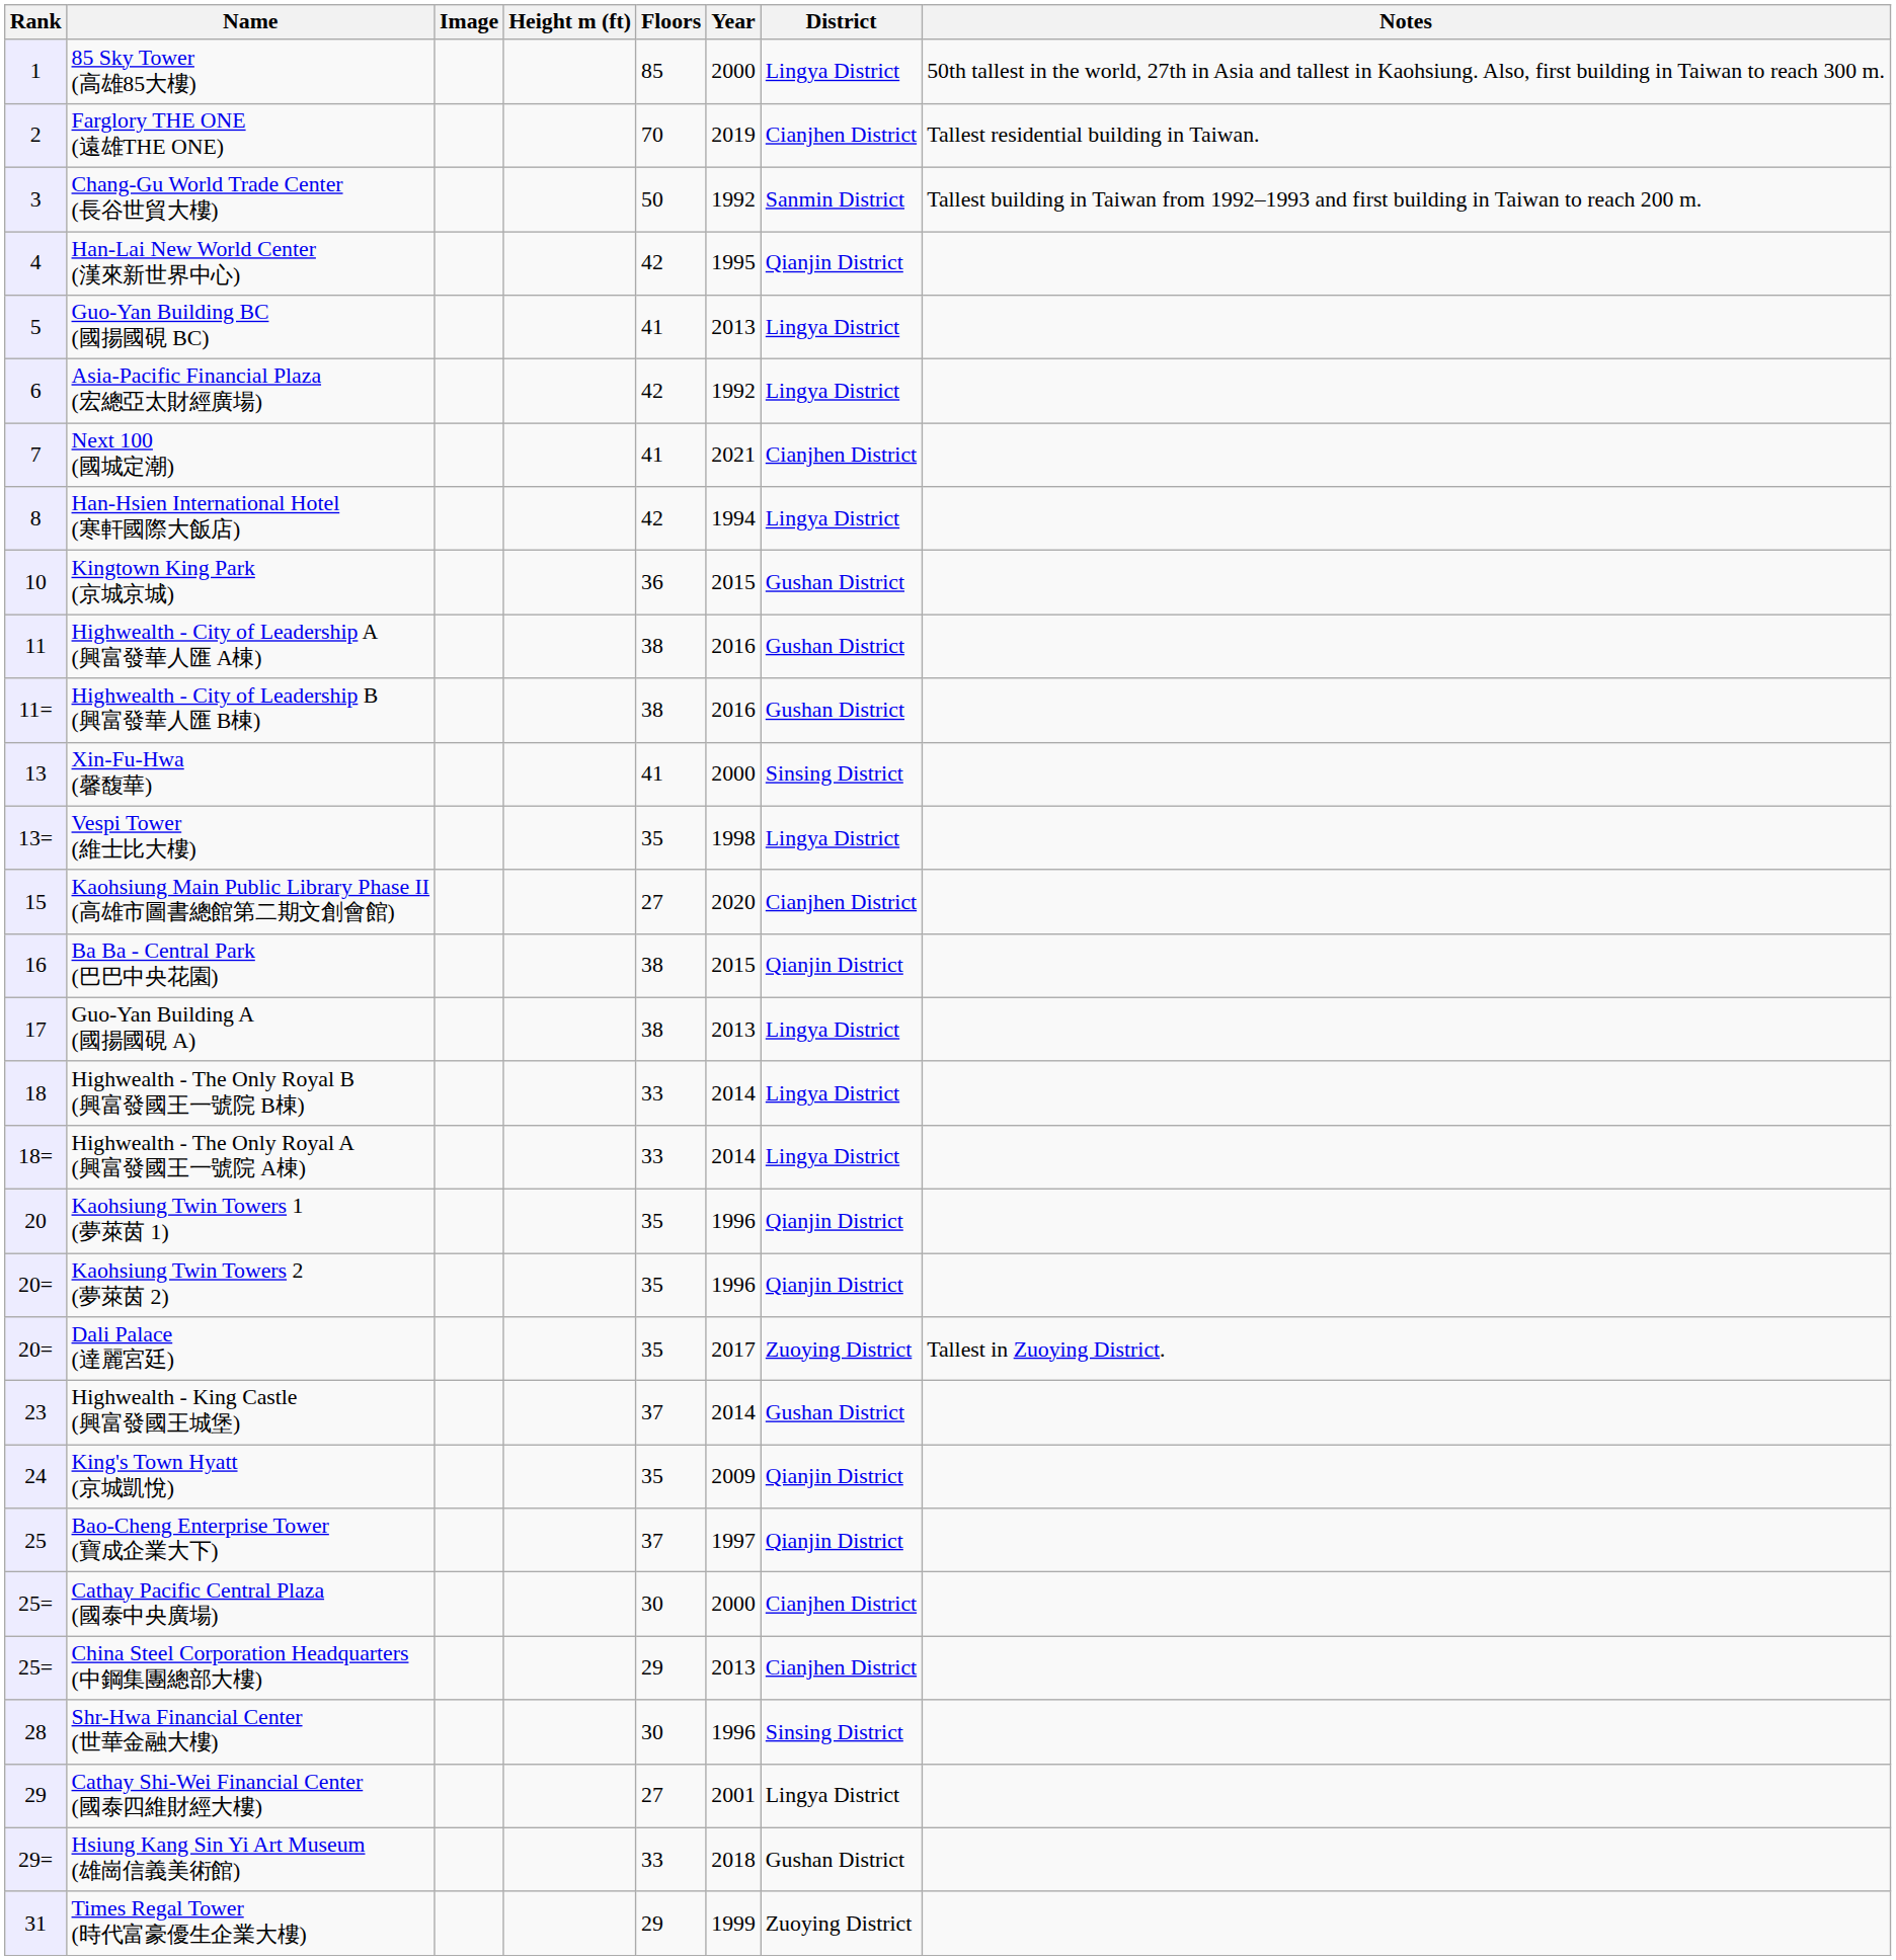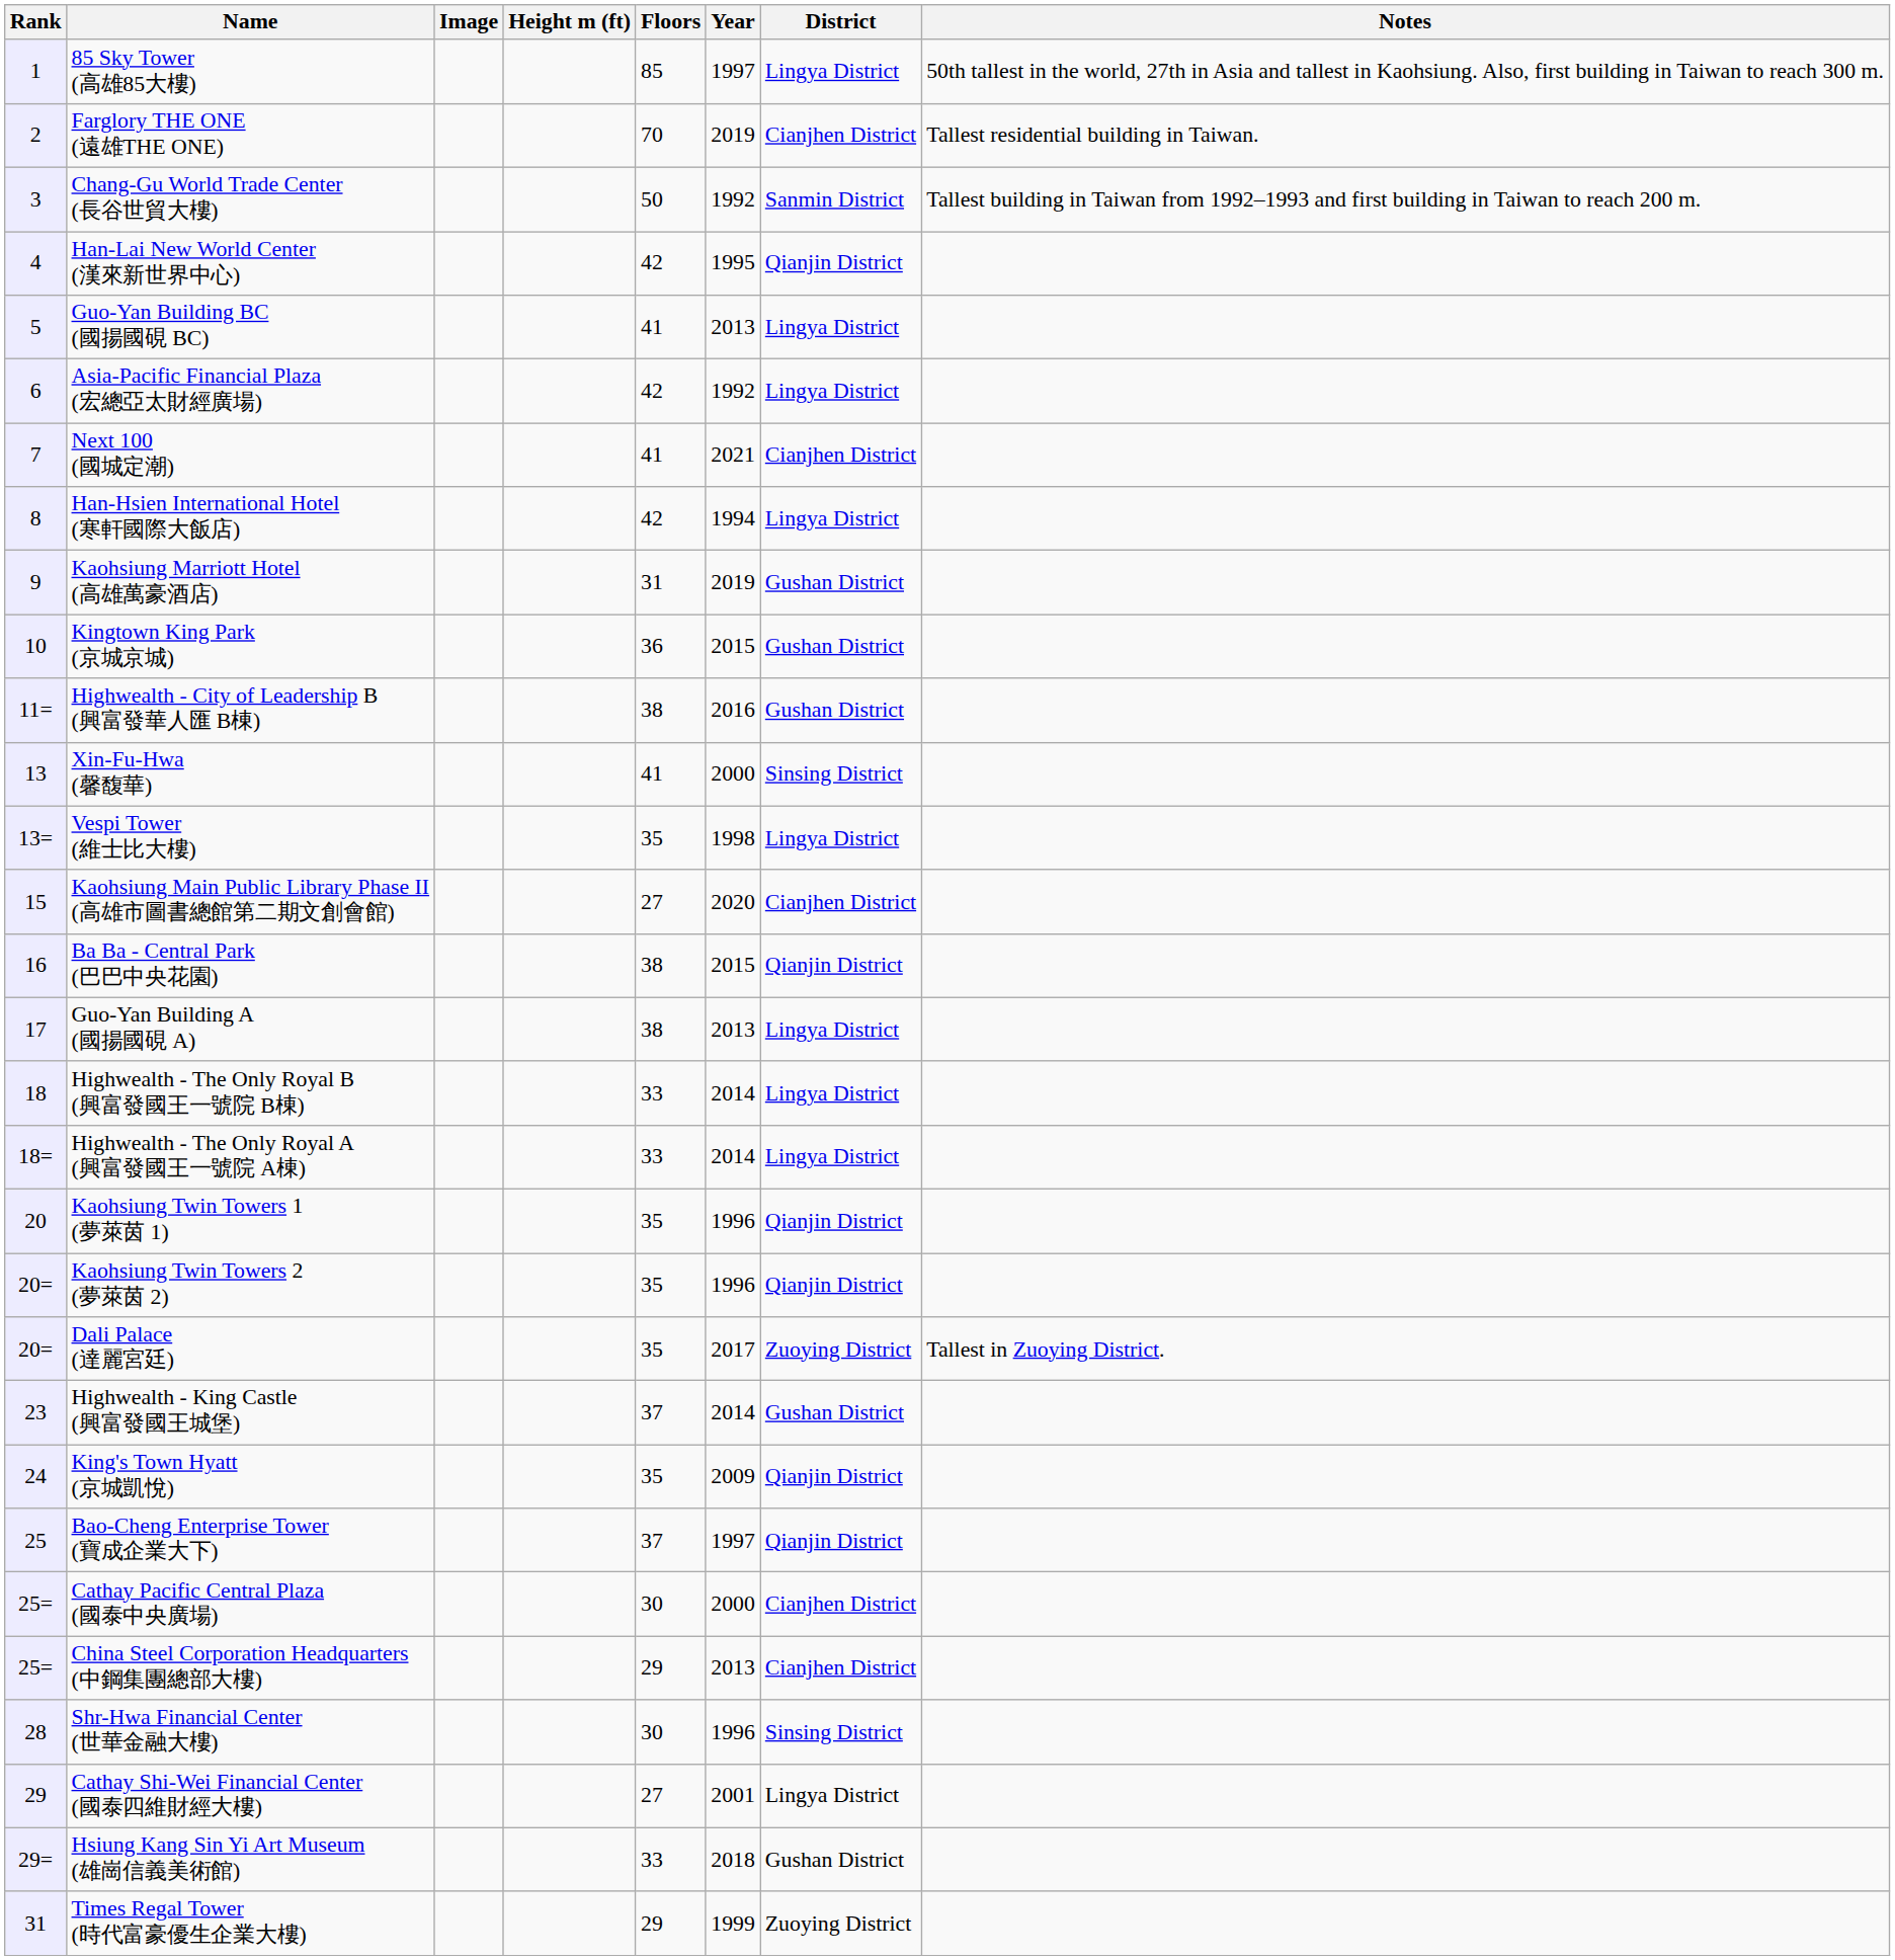 <table class="wikitable sortable">
 <tr>
 <th>Rank</th>
 <th>Name</th>
 <th>Image</th>
 <th>Height m (ft)</th>
 <th>Floors</th>
 <th>Year</th>
 <th>District</th>
 <th>Notes</th>
 </tr>
 <tr>
 <td style="text-align:center; background:#edecff;">1</td>
 <td><a href='#'>85 Sky Tower</a> <br>(高雄85大樓)</td>
 <td></td>
 <td></td>
 <td>85</td>
-<td>2000</td>
+<td>1997</td>
 <td><a href='#'>Lingya District</a></td>
 <td>50th tallest in the world, 27th in Asia and tallest in Kaohsiung. Also, first building in Taiwan to reach 300 m.</td>
 </tr>
 <tr>
 <td style="text-align:center; background:#edecff;">2</td>
 <td><a href='#'>Farglory THE ONE</a> <br>(遠雄THE ONE)</td>
 <td></td>
 <td></td>
 <td>70</td>
 <td>2019</td>
 <td><a href='#'>Cianjhen District</a></td>
 <td>Tallest residential building in Taiwan.</td>
 </tr>
 <tr>
 <td style="text-align:center; background:#edecff;">3</td>
 <td><a href='#'>Chang-Gu World Trade Center</a> <br>(長谷世貿大樓)</td>
 <td></td>
 <td></td>
 <td>50</td>
 <td>1992</td>
 <td><a href='#'>Sanmin District</a></td>
 <td>Tallest building in Taiwan from 1992–1993 and first building in Taiwan to reach 200 m.</td>
 </tr>
 <tr>
 <td style="text-align:center; background:#edecff;">4</td>
 <td><a href='#'>Han-Lai New World Center</a> <br>(漢來新世界中心)</td>
 <td></td>
 <td></td>
 <td>42</td>
 <td>1995</td>
 <td><a href='#'>Qianjin District</a></td>
 <td></td>
 </tr>
 <tr>
 <td style="text-align:center; background:#edecff;">5</td>
 <td><a href='#'>Guo-Yan Building BC</a> <br>(國揚國硯 BC)</td>
 <td></td>
 <td></td>
 <td>41</td>
 <td>2013</td>
 <td><a href='#'>Lingya District</a></td>
 <td></td>
 </tr>
 <tr>
 <td style="text-align:center; background:#edecff;">6</td>
 <td><a href='#'>Asia-Pacific Financial Plaza</a> <br>(宏總亞太財經廣場)</td>
 <td></td>
 <td></td>
 <td>42</td>
 <td>1992</td>
 <td><a href='#'>Lingya District</a></td>
 <td></td>
 </tr>
 <tr>
 <td style="text-align:center; background:#edecff;">7</td>
 <td><a href='#'>Next 100</a> <br>(國城定潮)</td>
 <td></td>
 <td></td>
 <td>41</td>
 <td>2021</td>
 <td><a href='#'>Cianjhen District</a></td>
 <td></td>
 </tr>
 <tr>
 <td style="text-align:center; background:#edecff;">8</td>
 <td><a href='#'>Han-Hsien International Hotel</a><br>(寒軒國際大飯店)</td>
 <td></td>
 <td></td>
 <td>42</td>
 <td>1994</td>
 <td><a href='#'>Lingya District</a></td>
 <td></td>
 </tr>
 <tr>
+<td style="text-align:center; background:#edecff;">9</td>
+<td><a href='#'>Kaohsiung Marriott Hotel</a> <br>(高雄萬豪酒店)</td>
+<td></td>
+<td></td>
+<td>31</td>
+<td>2019</td>
+<td><a href='#'>Gushan District</a></td>
+<td></td>
+</tr>
+<tr>
 <td style="text-align:center; background:#edecff;">10</td>
 <td><a href='#'>Kingtown King Park</a><br>(京城京城)</td>
 <td></td>
 <td></td>
 <td>36</td>
 <td>2015</td>
-<td><a href='#'>Gushan District</a></td>
-<td></td>
-</tr>
-<tr>
-<td style="text-align:center; background:#edecff;">11</td>
-<td><a href='#'>Highwealth - City of Leadership</a> A<br>(興富發華人匯 A棟)</td>
-<td></td>
-<td></td>
-<td>38</td>
-<td>2016</td>
 <td><a href='#'>Gushan District</a></td>
 <td></td>
 </tr>
 <tr>
 <td style="text-align:center; background:#edecff;">11=</td>
 <td><a href='#'>Highwealth - City of Leadership</a> B<br>(興富發華人匯 B棟)</td>
 <td></td>
 <td></td>
 <td>38</td>
 <td>2016</td>
 <td><a href='#'>Gushan District</a></td>
 <td></td>
 </tr>
 <tr>
 <td style="text-align:center; background:#edecff;">13</td>
 <td><a href='#'>Xin-Fu-Hwa</a> <br>(馨馥華)</td>
 <td></td>
 <td></td>
 <td>41</td>
 <td>2000</td>
 <td><a href='#'>Sinsing District</a></td>
 <td></td>
 </tr>
 <tr>
 <td style="text-align:center; background:#edecff;">13=</td>
 <td><a href='#'>Vespi Tower</a> <br>(維士比大樓)</td>
 <td></td>
 <td></td>
 <td>35</td>
 <td>1998</td>
 <td><a href='#'>Lingya District</a></td>
 <td></td>
 </tr>
 <tr>
 <td style="text-align:center; background:#edecff;">15</td>
 <td><a href='#'>Kaohsiung Main Public Library Phase II</a> <br>(高雄市圖書總館第二期文創會館)</td>
 <td></td>
 <td></td>
 <td>27</td>
 <td>2020</td>
 <td><a href='#'>Cianjhen District</a></td>
 <td></td>
 </tr>
 <tr>
 <td style="text-align:center; background:#edecff;">16</td>
 <td><a href='#'>Ba Ba - Central Park</a> <br>(巴巴中央花園)</td>
 <td></td>
 <td></td>
 <td>38</td>
 <td>2015</td>
 <td><a href='#'>Qianjin District</a></td>
 <td></td>
 </tr>
 <tr>
 <td style="text-align:center; background:#edecff;">17</td>
 <td>Guo-Yan Building A <br>(國揚國硯 A)</td>
 <td></td>
 <td></td>
 <td>38</td>
 <td>2013</td>
 <td><a href='#'>Lingya District</a></td>
 <td></td>
 </tr>
 <tr>
 <td style="text-align:center; background:#edecff;">18</td>
 <td>Highwealth - The Only Royal B <br>(興富發國王一號院 B棟)</td>
 <td></td>
 <td></td>
 <td>33</td>
 <td>2014</td>
 <td><a href='#'>Lingya District</a></td>
 <td></td>
 </tr>
 <tr>
 <td style="text-align:center; background:#edecff;">18=</td>
 <td>Highwealth - The Only Royal A <br>(興富發國王一號院 A棟)</td>
 <td></td>
 <td></td>
 <td>33</td>
 <td>2014</td>
 <td><a href='#'>Lingya District</a></td>
 <td></td>
 </tr>
 <tr>
 <td style="text-align:center; background:#edecff;">20</td>
 <td><a href='#'>Kaohsiung Twin Towers</a> 1 <br>(夢萊茵 1)</td>
 <td></td>
 <td></td>
 <td>35</td>
 <td>1996</td>
 <td><a href='#'>Qianjin District</a></td>
 <td></td>
 </tr>
 <tr>
 <td style="text-align:center; background:#edecff;">20=</td>
 <td><a href='#'>Kaohsiung Twin Towers</a> 2 <br>(夢萊茵 2)</td>
 <td></td>
 <td></td>
 <td>35</td>
 <td>1996</td>
 <td><a href='#'>Qianjin District</a></td>
 <td></td>
 </tr>
 <tr>
 <td style="text-align:center; background:#edecff;">20=</td>
 <td><a href='#'>Dali Palace</a> <br>(達麗宮廷)</td>
 <td></td>
 <td></td>
 <td>35</td>
 <td>2017</td>
 <td><a href='#'>Zuoying District</a></td>
 <td>Tallest in <a href='#'>Zuoying District</a>.</td>
 </tr>
 <tr>
 <td style="text-align:center; background:#edecff;">23</td>
 <td>Highwealth - King Castle <br>(興富發國王城堡)</td>
 <td></td>
 <td></td>
 <td>37</td>
 <td>2014</td>
 <td><a href='#'>Gushan District</a></td>
 <td></td>
 </tr>
 <tr>
 <td style="text-align:center; background:#edecff;">24</td>
 <td><a href='#'>King's Town Hyatt</a> <br>(京城凱悅)</td>
 <td></td>
 <td></td>
 <td>35</td>
 <td>2009</td>
 <td><a href='#'>Qianjin District</a></td>
 <td></td>
 </tr>
 <tr>
 <td style="text-align:center; background:#edecff;">25</td>
 <td><a href='#'>Bao-Cheng Enterprise Tower</a> <br>(寶成企業大下)</td>
 <td></td>
 <td></td>
 <td>37</td>
 <td>1997</td>
 <td><a href='#'>Qianjin District</a></td>
 <td></td>
 </tr>
 <tr>
 <td style="text-align:center; background:#edecff;">25=</td>
 <td><a href='#'>Cathay Pacific Central Plaza</a> <br>(國泰中央廣場)</td>
 <td></td>
 <td></td>
 <td>30</td>
 <td>2000</td>
 <td><a href='#'>Cianjhen District</a></td>
 <td></td>
 </tr>
 <tr>
 <td style="text-align:center; background:#edecff;">25=</td>
 <td><a href='#'>China Steel Corporation Headquarters</a><br>(中鋼集團總部大樓)</td>
 <td></td>
 <td></td>
 <td>29</td>
 <td>2013</td>
 <td><a href='#'>Cianjhen District</a></td>
 <td></td>
 </tr>
 <tr>
 <td style="text-align:center; background:#edecff;">28</td>
 <td><a href='#'>Shr-Hwa Financial Center</a> <br>(世華金融大樓)</td>
 <td></td>
 <td></td>
 <td>30</td>
 <td>1996</td>
 <td><a href='#'>Sinsing District</a></td>
 <td></td>
 </tr>
 <tr>
 <td style="text-align:center; background:#edecff;">29</td>
 <td><a href='#'>Cathay Shi-Wei Financial Center</a> <br>(國泰四維財經大樓)</td>
 <td></td>
 <td></td>
 <td>27</td>
 <td>2001</td>
 <td>Lingya District</td>
 <td></td>
 </tr>
 <tr>
 <td style="text-align:center; background:#edecff;">29=</td>
 <td><a href='#'>Hsiung Kang Sin Yi Art Museum</a> <br>(雄崗信義美術館)</td>
 <td></td>
 <td></td>
 <td>33</td>
 <td>2018</td>
 <td>Gushan District</td>
 <td></td>
 </tr>
 <tr>
 <td style="text-align:center; background:#edecff;">31</td>
 <td><a href='#'>Times Regal Tower</a> <br> (時代富豪優生企業大樓)</td>
 <td></td>
 <td></td>
 <td>29</td>
 <td>1999</td>
 <td>Zuoying District</td>
 <td></td>
 </tr>
 <tr>
 </tr>
 </table>
